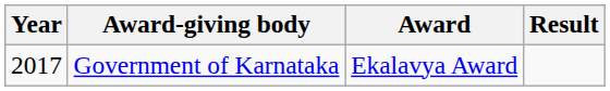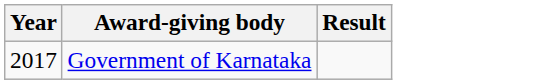 <table class="wikitable">
 <tr>
 <th>Year</th>
 <th>Award-giving body</th>
-<th>Award</th>
 <th>Result</th>
 </tr>
 <tr>
 <td>2017</td>
 <td><a href='#'>Government of Karnataka</a></td>
-<td><a href='#'>Ekalavya Award</a></td>
 <td></td>
 </tr>
 </table>
